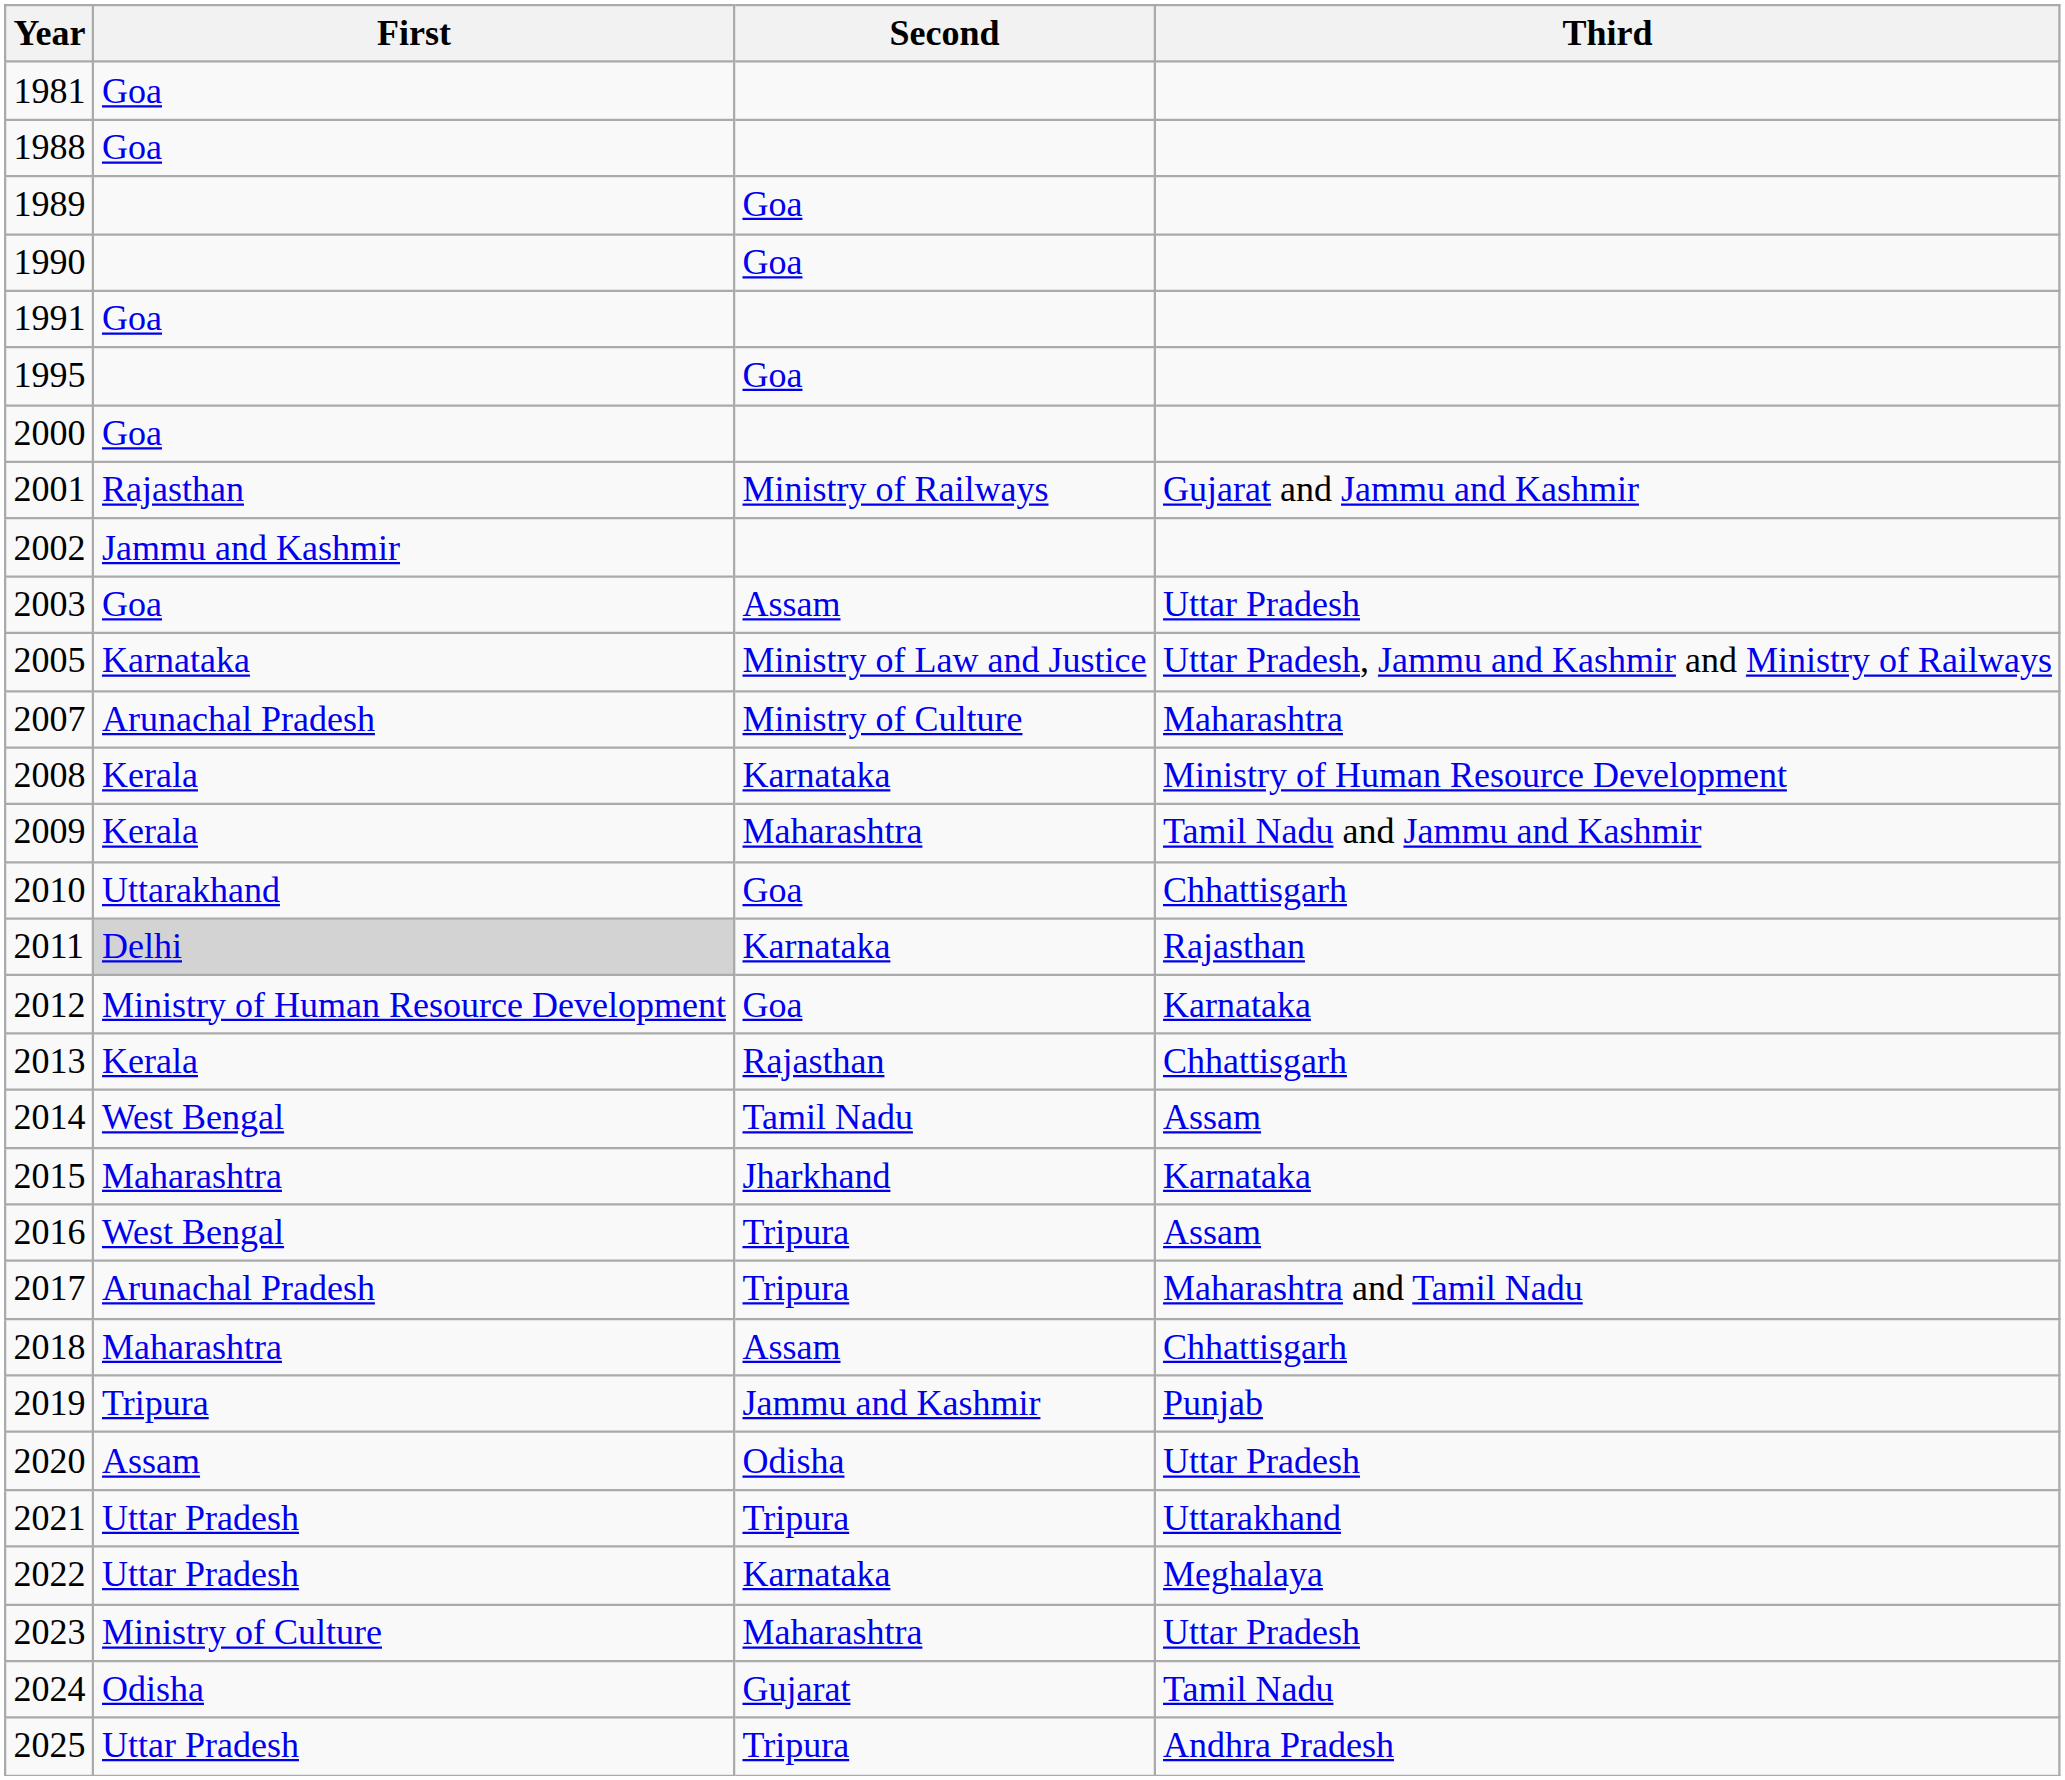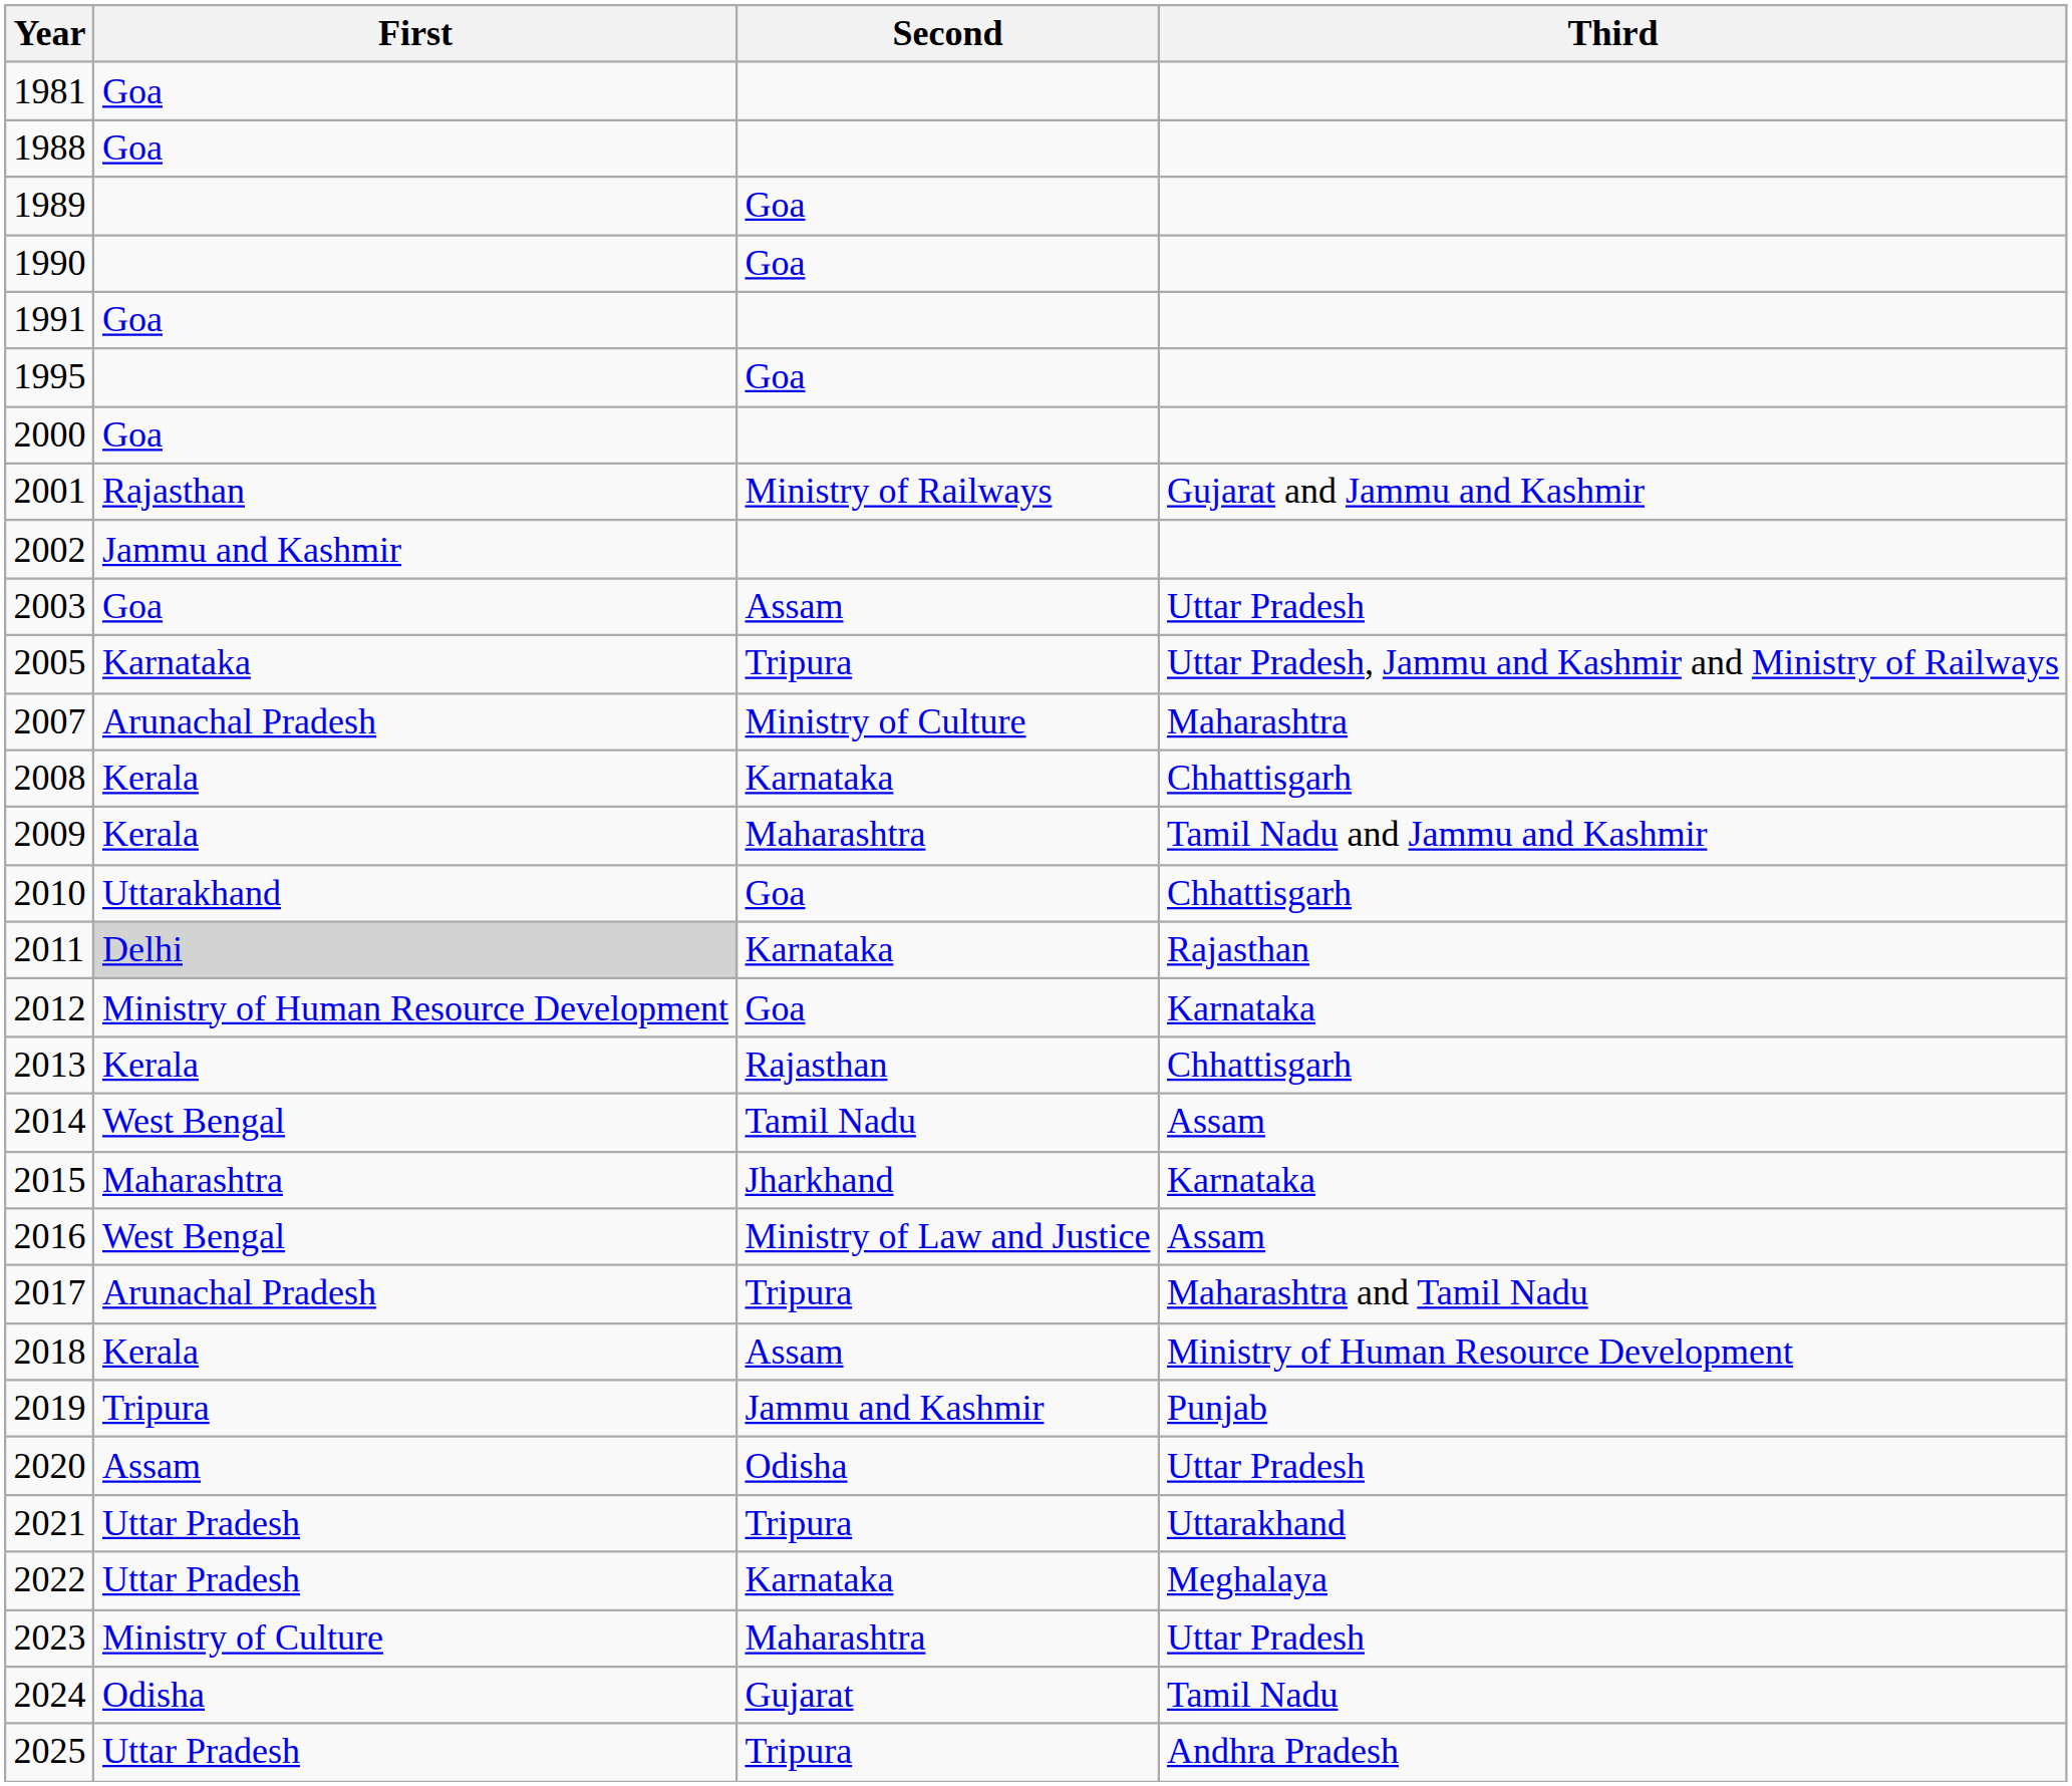 <table class="wikitable sortable">
 <tr>
 <th>Year</th>
 <th>First</th>
 <th>Second</th>
 <th>Third</th>
 </tr>
 <tr>
 <td>1981</td>
 <td><a href='#'>Goa</a></td>
 <td></td>
 <td></td>
 </tr>
 <tr>
 <td>1988</td>
 <td><a href='#'>Goa</a></td>
 <td></td>
 <td></td>
 </tr>
 <tr>
 <td>1989</td>
 <td></td>
 <td><a href='#'>Goa</a></td>
 <td></td>
 </tr>
 <tr>
 <td>1990</td>
 <td></td>
 <td><a href='#'>Goa</a></td>
 <td></td>
 </tr>
 <tr>
 <td>1991</td>
 <td><a href='#'>Goa</a></td>
 <td></td>
 <td></td>
 </tr>
 <tr>
 <td>1995</td>
 <td></td>
 <td><a href='#'>Goa</a></td>
 <td></td>
 </tr>
 <tr>
 <td>2000</td>
 <td><a href='#'>Goa</a></td>
 <td></td>
 <td></td>
 </tr>
 <tr>
 <td>2001</td>
 <td><a href='#'>Rajasthan</a></td>
 <td><a href='#'>Ministry of Railways</a></td>
 <td><a href='#'>Gujarat</a> and <a href='#'>Jammu and Kashmir</a></td>
 </tr>
 <tr>
 <td>2002</td>
 <td><a href='#'>Jammu and Kashmir</a></td>
 <td></td>
 <td></td>
 </tr>
 <tr>
 <td>2003</td>
 <td><a href='#'>Goa</a></td>
 <td><a href='#'>Assam</a></td>
 <td><a href='#'>Uttar Pradesh</a></td>
 </tr>
 <tr>
 <td>2005</td>
 <td><a href='#'>Karnataka</a></td>
-<td><a href='#'>Ministry of Law and Justice</a></td>
+<td><a href='#'>Tripura</a></td>
 <td><a href='#'>Uttar Pradesh</a>, <a href='#'>Jammu and Kashmir</a> and <a href='#'>Ministry of Railways</a></td>
 </tr>
 <tr>
 <td>2007</td>
 <td><a href='#'>Arunachal Pradesh</a></td>
 <td><a href='#'>Ministry of Culture</a></td>
 <td><a href='#'>Maharashtra</a></td>
 </tr>
 <tr>
 <td>2008</td>
 <td><a href='#'>Kerala</a></td>
 <td><a href='#'>Karnataka</a></td>
-<td><a href='#'>Ministry of Human Resource Development</a></td>
+<td><a href='#'>Chhattisgarh</a></td>
 </tr>
 <tr>
 <td>2009</td>
 <td><a href='#'>Kerala</a></td>
 <td><a href='#'>Maharashtra</a></td>
 <td><a href='#'>Tamil Nadu</a> and <a href='#'>Jammu and Kashmir</a></td>
 </tr>
 <tr>
 <td>2010</td>
 <td><a href='#'>Uttarakhand</a></td>
 <td><a href='#'>Goa</a></td>
 <td><a href='#'>Chhattisgarh</a></td>
 </tr>
 <tr>
 <td>2011</td>
 <td style="background: lightgrey;"><a href='#'>Delhi</a></td>
 <td><a href='#'>Karnataka</a></td>
 <td><a href='#'>Rajasthan</a></td>
 </tr>
 <tr>
 <td>2012</td>
 <td><a href='#'>Ministry of Human Resource Development</a></td>
 <td><a href='#'>Goa</a></td>
 <td><a href='#'>Karnataka</a></td>
 </tr>
 <tr>
 <td>2013</td>
 <td><a href='#'>Kerala</a></td>
 <td><a href='#'>Rajasthan</a></td>
 <td><a href='#'>Chhattisgarh</a></td>
 </tr>
 <tr>
 <td>2014</td>
 <td><a href='#'>West Bengal</a></td>
 <td><a href='#'>Tamil Nadu</a></td>
 <td><a href='#'>Assam</a></td>
 </tr>
 <tr>
 <td>2015</td>
 <td><a href='#'>Maharashtra</a></td>
 <td><a href='#'>Jharkhand</a></td>
 <td><a href='#'>Karnataka</a></td>
 </tr>
 <tr>
 <td>2016</td>
 <td><a href='#'>West Bengal</a></td>
-<td><a href='#'>Tripura</a></td>
+<td><a href='#'>Ministry of Law and Justice</a></td>
 <td><a href='#'>Assam</a></td>
 </tr>
 <tr>
 <td>2017</td>
 <td><a href='#'>Arunachal Pradesh</a></td>
 <td><a href='#'>Tripura</a></td>
 <td><a href='#'>Maharashtra</a> and <a href='#'>Tamil Nadu</a></td>
 </tr>
 <tr>
 <td>2018</td>
-<td><a href='#'>Maharashtra</a></td>
+<td><a href='#'>Kerala</a></td>
 <td><a href='#'>Assam</a></td>
-<td><a href='#'>Chhattisgarh</a></td>
+<td><a href='#'>Ministry of Human Resource Development</a></td>
 </tr>
 <tr>
 <td>2019</td>
 <td><a href='#'>Tripura</a></td>
 <td><a href='#'>Jammu and Kashmir</a></td>
 <td><a href='#'>Punjab</a></td>
 </tr>
 <tr>
 <td>2020</td>
 <td><a href='#'>Assam</a></td>
 <td><a href='#'>Odisha</a></td>
 <td><a href='#'>Uttar Pradesh</a></td>
 </tr>
 <tr>
 <td>2021</td>
 <td><a href='#'>Uttar Pradesh</a></td>
 <td><a href='#'>Tripura</a></td>
 <td><a href='#'>Uttarakhand</a></td>
 </tr>
 <tr>
 <td>2022</td>
 <td><a href='#'>Uttar Pradesh</a></td>
 <td><a href='#'>Karnataka</a></td>
 <td><a href='#'>Meghalaya</a></td>
 </tr>
 <tr>
 <td>2023</td>
 <td><a href='#'>Ministry of Culture</a></td>
 <td><a href='#'>Maharashtra</a></td>
 <td><a href='#'>Uttar Pradesh</a></td>
 </tr>
 <tr>
 <td>2024</td>
 <td><a href='#'>Odisha</a></td>
 <td><a href='#'>Gujarat</a></td>
 <td><a href='#'>Tamil Nadu</a></td>
 </tr>
 <tr>
 <td>2025</td>
 <td><a href='#'>Uttar Pradesh</a></td>
 <td><a href='#'>Tripura</a></td>
 <td><a href='#'>Andhra Pradesh</a></td>
 </tr>
 </table>
